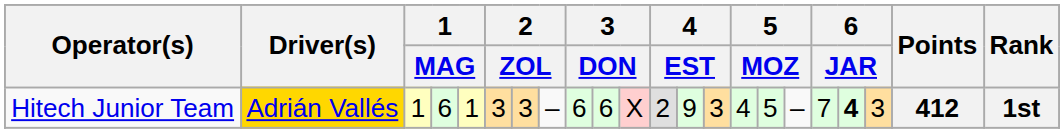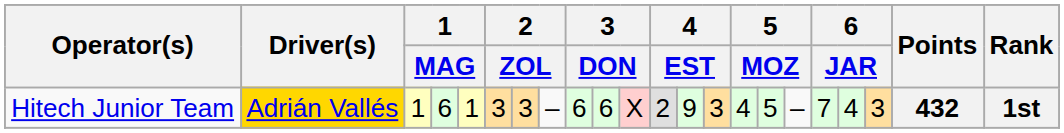 <table class="wikitable" style="font-size: 85%">
 <tr>
 <th rowspan=2>Operator(s)</th>
 <th rowspan=2>Driver(s)</th>
 <th colspan=3>1</th>
 <th colspan=3>2</th>
 <th colspan=3>3</th>
 <th colspan=3>4</th>
 <th colspan=3>5</th>
 <th colspan=3>6</th>
 <th rowspan=2>Points</th>
 <th rowspan=2>Rank</th>
 </tr>
 <tr>
 <th colspan=3><a href='#'>MAG</a></th>
 <th colspan=3><a href='#'>ZOL</a></th>
 <th colspan=3><a href='#'>DON</a></th>
 <th colspan=3><a href='#'>EST</a></th>
 <th colspan=3><a href='#'>MOZ</a></th>
 <th colspan=3><a href='#'>JAR</a></th>
 </tr>
 <tr>
 <td align=center><a href='#'>Hitech Junior Team</a></td>
 <td style="background: gold;"> <a href='#'>Adrián Vallés</a></td>
 <td style="background:#ffffbf;">1</td>
 <td style="background:#dfffdf;">6</td>
 <td style="background:#ffffbf;">1</td>
 <td style="background:#ffdf9f;">3</td>
 <td style="background:#ffdf9f;">3</td>
 <td>–</td>
 <td style="background:#dfffdf;">6</td>
 <td style="background:#dfffdf;">6</td>
 <td style="background:#ffcfcf;">X</td>
 <td style="background:#dfdfdf;">2</td>
 <td style="background:#dfffdf;">9</td>
 <td style="background:#ffdf9f;">3</td>
 <td style="background:#dfffdf;">4</td>
 <td style="background:#dfffdf;">5</td>
 <td>–</td>
 <td style="background:#dfffdf;">7</td>
-<td style="background:#dfffdf;"><strong>4</strong></td>
+<td style="background:#dfffdf;">4</td>
 <td style="background:#ffdf9f;">3</td>
-<th>412</th>
+<th>432</th>
 <th>1st</th>
 </tr>
 </table>
